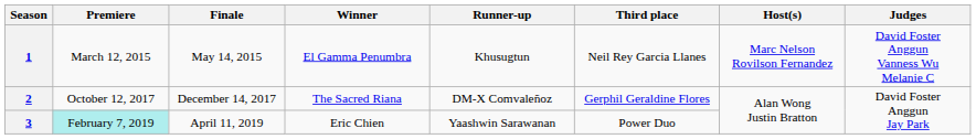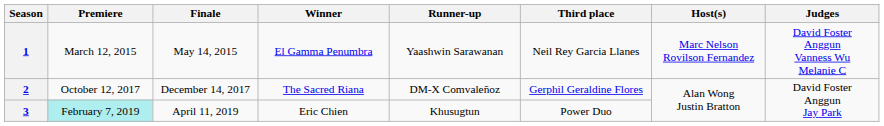 <table class="wikitable" style="margin-left: auto; margin-right: auto; text-align:center; font-size:90%; line-height:16px;" width="70%">
 <tr>
 <th width="05%">Season</th>
 <th width="12%">Premiere</th>
 <th width="12%">Finale</th>
 <th width="15%">Winner</th>
 <th width="15%">Runner-up</th>
 <th width="15%">Third place</th>
 <th width="13%">Host(s)</th>
 <th width="13%">Judges</th>
 </tr>
 <tr>
 <th><a href='#'>1</a></th>
 <td>March 12, 2015</td>
 <td>May 14, 2015</td>
 <td><a href='#'>El Gamma Penumbra</a></td>
-<td>Khusugtun</td>
+<td>Yaashwin Sarawanan</td>
 <td>Neil Rey Garcia Llanes</td>
 <td><a href='#'>Marc Nelson</a><br><a href='#'>Rovilson Fernandez</a></td>
 <td><a href='#'>David Foster</a><br><a href='#'>Anggun</a><br><a href='#'>Vanness Wu</a><br><a href='#'>Melanie C</a></td>
 </tr>
 <tr>
 <th><a href='#'>2</a></th>
 <td>October 12, 2017</td>
 <td>December 14, 2017</td>
 <td><a href='#'>The Sacred Riana</a></td>
 <td>DM-X Comvaleñoz</td>
 <td><a href='#'>Gerphil Geraldine Flores</a></td>
 <td rowspan="2">Alan Wong<br>Justin Bratton</td>
 <td rowspan="2">David Foster<br>Anggun<br><a href='#'>Jay Park</a></td>
 </tr>
 <tr>
 <th><a href='#'>3</a></th>
 <td style="background: paleturquoise;">February 7, 2019</td>
 <td>April 11, 2019</td>
 <td>Eric Chien</td>
-<td>Yaashwin Sarawanan</td>
+<td>Khusugtun</td>
 <td>Power Duo</td>
 </tr>
 </table>
